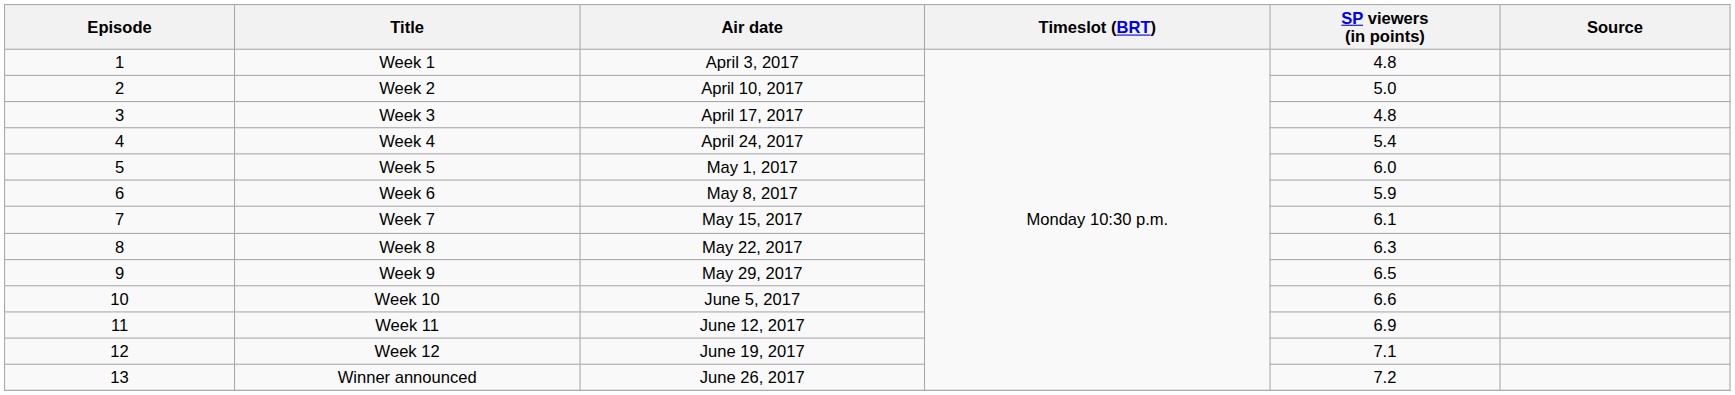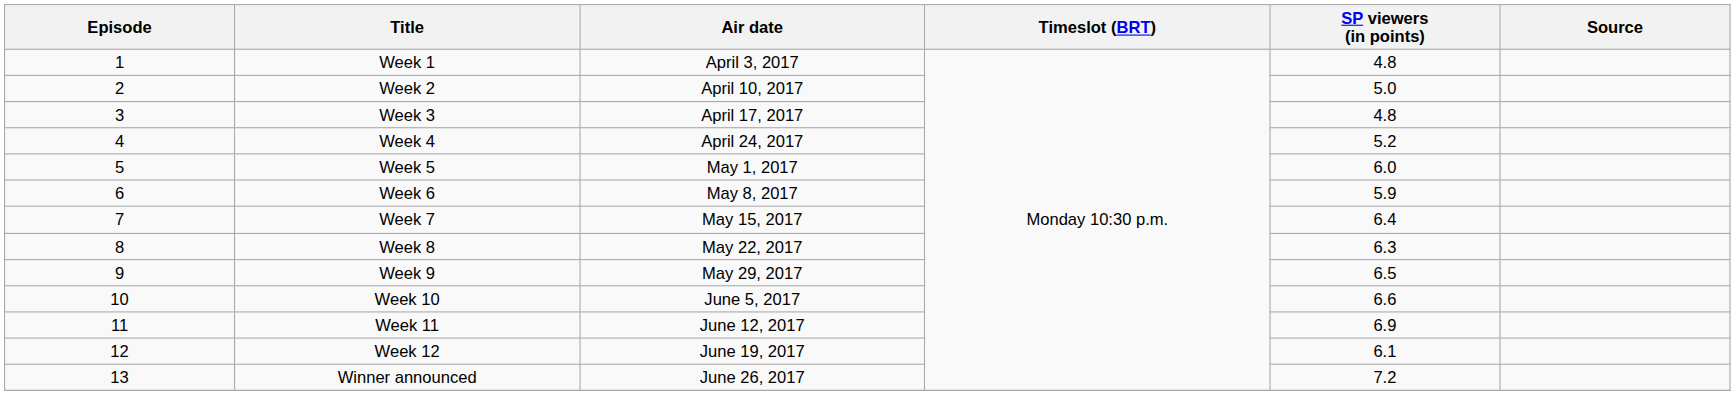 <table class="wikitable sortable" style="text-align:center; font-size:95%; width: 100%">
 <tr>
 <th width="05.0%">Episode</th>
 <th width="07.5%">Title</th>
 <th width="07.5%">Air date</th>
 <th width="07.5%">Timeslot (<a href='#'>BRT</a>)</th>
 <th width="05.0%"><a href='#'>SP</a> viewers<br>(in points)</th>
 <th width="05.0%">Source</th>
 </tr>
 <tr>
 <td>1</td>
 <td>Week 1</td>
 <td>April 3, 2017</td>
 <td rowspan=13>Monday 10:30 p.m.</td>
 <td>4.8</td>
 <td></td>
 </tr>
 <tr>
 <td>2</td>
 <td>Week 2</td>
 <td>April 10, 2017</td>
 <td>5.0</td>
 <td></td>
 </tr>
 <tr>
 <td>3</td>
 <td>Week 3</td>
 <td>April 17, 2017</td>
 <td>4.8</td>
 <td></td>
 </tr>
 <tr>
 <td>4</td>
 <td>Week 4</td>
 <td>April 24, 2017</td>
-<td>5.4</td>
+<td>5.2</td>
 <td></td>
 </tr>
 <tr>
 <td>5</td>
 <td>Week 5</td>
 <td>May 1, 2017</td>
 <td>6.0</td>
 <td></td>
 </tr>
 <tr>
 <td>6</td>
 <td>Week 6</td>
 <td>May 8, 2017</td>
 <td>5.9</td>
 <td></td>
 </tr>
 <tr>
 <td>7</td>
 <td>Week 7</td>
 <td>May 15, 2017</td>
-<td>6.1</td>
+<td>6.4</td>
 <td></td>
 </tr>
 <tr>
 <td>8</td>
 <td>Week 8</td>
 <td>May 22, 2017</td>
 <td>6.3</td>
 <td></td>
 </tr>
 <tr>
 <td>9</td>
 <td>Week 9</td>
 <td>May 29, 2017</td>
 <td>6.5</td>
 <td></td>
 </tr>
 <tr>
 <td>10</td>
 <td>Week 10</td>
 <td>June 5, 2017</td>
 <td>6.6</td>
 <td></td>
 </tr>
 <tr>
 <td>11</td>
 <td>Week 11</td>
 <td>June 12, 2017</td>
 <td>6.9</td>
 <td></td>
 </tr>
 <tr>
 <td>12</td>
 <td>Week 12</td>
 <td>June 19, 2017</td>
-<td>7.1</td>
+<td>6.1</td>
 <td></td>
 </tr>
 <tr>
 <td>13</td>
 <td>Winner announced</td>
 <td>June 26, 2017</td>
 <td>7.2</td>
 <td></td>
 </tr>
 <tr>
 </tr>
 </table>
